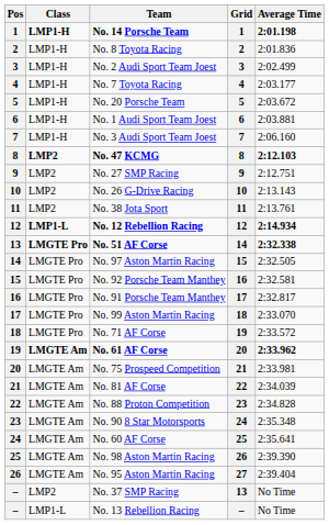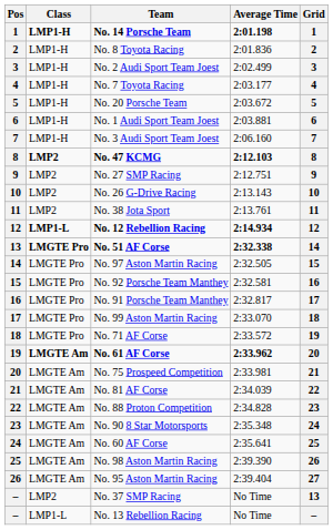 <table class="wikitable" style="font-size: 90%;">
 <tr>
 <th>Pos</th>
 <th>Class</th>
 <th>Team</th>
+<th>Average Time</th>
 <th>Grid</th>
-<th>Average Time</th>
 </tr>
 <tr style="font-weight:bold">
 <th>1</th>
 <td>LMP1-H</td>
 <td>No. 14 <a href='#'>Porsche Team</a></td>
+<td>2:01.198</td>
 <th>1</th>
-<td>2:01.198</td>
 </tr>
 <tr>
 <th>2</th>
 <td>LMP1-H</td>
 <td>No. 8 <a href='#'>Toyota Racing</a></td>
+<td>2:01.836</td>
 <th>2</th>
-<td>2:01.836</td>
 </tr>
 <tr>
 <th>3</th>
 <td>LMP1-H</td>
 <td>No. 2 <a href='#'>Audi Sport Team Joest</a></td>
+<td>2:02.499</td>
 <th>3</th>
-<td>2:02.499</td>
 </tr>
 <tr>
 <th>4</th>
 <td>LMP1-H</td>
 <td>No. 7 <a href='#'>Toyota Racing</a></td>
+<td>2:03.177</td>
 <th>4</th>
-<td>2:03.177</td>
 </tr>
 <tr>
 <th>5</th>
 <td>LMP1-H</td>
 <td>No. 20 <a href='#'>Porsche Team</a></td>
+<td>2:03.672</td>
 <th>5</th>
-<td>2:03.672</td>
 </tr>
 <tr>
 <th>6</th>
 <td>LMP1-H</td>
 <td>No. 1 <a href='#'>Audi Sport Team Joest</a></td>
+<td>2:03.881</td>
 <th>6</th>
-<td>2:03.881</td>
 </tr>
 <tr>
 <th>7</th>
 <td>LMP1-H</td>
 <td>No. 3 <a href='#'>Audi Sport Team Joest</a></td>
+<td>2:06.160</td>
 <th>7</th>
-<td>2:06.160</td>
 </tr>
 <tr style="font-weight:bold">
 <th>8</th>
 <td>LMP2</td>
 <td>No. 47 <a href='#'>KCMG</a></td>
+<td>2:12.103</td>
 <th>8</th>
-<td>2:12.103</td>
 </tr>
 <tr>
 <th>9</th>
 <td>LMP2</td>
 <td>No. 27 <a href='#'>SMP Racing</a></td>
+<td>2:12.751</td>
 <th>9</th>
-<td>2:12.751</td>
 </tr>
 <tr>
 <th>10</th>
 <td>LMP2</td>
 <td>No. 26 <a href='#'>G-Drive Racing</a></td>
+<td>2:13.143</td>
 <th>10</th>
-<td>2:13.143</td>
 </tr>
 <tr>
 <th>11</th>
 <td>LMP2</td>
 <td>No. 38 <a href='#'>Jota Sport</a></td>
+<td>2:13.761</td>
 <th>11</th>
-<td>2:13.761</td>
 </tr>
 <tr style="font-weight:bold">
 <th>12</th>
 <td>LMP1-L</td>
 <td>No. 12 <a href='#'>Rebellion Racing</a></td>
+<td>2:14.934</td>
 <th>12</th>
-<td>2:14.934</td>
 </tr>
 <tr style="font-weight:bold">
 <th>13</th>
 <td>LMGTE Pro</td>
 <td>No. 51 <a href='#'>AF Corse</a></td>
+<td>2:32.338</td>
 <th>14</th>
-<td>2:32.338</td>
 </tr>
 <tr>
 <th>14</th>
 <td>LMGTE Pro</td>
 <td>No. 97 <a href='#'>Aston Martin Racing</a></td>
+<td>2:32.505</td>
 <th>15</th>
-<td>2:32.505</td>
 </tr>
 <tr>
 <th>15</th>
 <td>LMGTE Pro</td>
 <td>No. 92 <a href='#'>Porsche Team Manthey</a></td>
+<td>2:32.581</td>
 <th>16</th>
-<td>2:32.581</td>
 </tr>
 <tr>
 <th>16</th>
 <td>LMGTE Pro</td>
 <td>No. 91 <a href='#'>Porsche Team Manthey</a></td>
+<td>2:32.817</td>
 <th>17</th>
-<td>2:32.817</td>
 </tr>
 <tr>
 <th>17</th>
 <td>LMGTE Pro</td>
 <td>No. 99 <a href='#'>Aston Martin Racing</a></td>
+<td>2:33.070</td>
 <th>18</th>
-<td>2:33.070</td>
 </tr>
 <tr>
 <th>18</th>
 <td>LMGTE Pro</td>
 <td>No. 71 <a href='#'>AF Corse</a></td>
+<td>2:33.572</td>
 <th>19</th>
-<td>2:33.572</td>
 </tr>
 <tr style="font-weight:bold">
 <th>19</th>
 <td>LMGTE Am</td>
 <td>No. 61 <a href='#'>AF Corse</a></td>
+<td>2:33.962</td>
 <th>20</th>
-<td>2:33.962</td>
 </tr>
 <tr>
 <th>20</th>
 <td>LMGTE Am</td>
 <td>No. 75 <a href='#'>Prospeed Competition</a></td>
+<td>2:33.981</td>
 <th>21</th>
-<td>2:33.981</td>
 </tr>
 <tr>
 <th>21</th>
 <td>LMGTE Am</td>
 <td>No. 81 <a href='#'>AF Corse</a></td>
+<td>2:34.039</td>
 <th>22</th>
-<td>2:34.039</td>
 </tr>
 <tr>
 <th>22</th>
 <td>LMGTE Am</td>
 <td>No. 88 <a href='#'>Proton Competition</a></td>
+<td>2:34.828</td>
 <th>23</th>
-<td>2:34.828</td>
 </tr>
 <tr>
 <th>23</th>
 <td>LMGTE Am</td>
 <td>No. 90 <a href='#'>8 Star Motorsports</a></td>
+<td>2:35.348</td>
 <th>24</th>
-<td>2:35.348</td>
 </tr>
 <tr>
 <th>24</th>
 <td>LMGTE Am</td>
 <td>No. 60 <a href='#'>AF Corse</a></td>
+<td>2:35.641</td>
 <th>25</th>
-<td>2:35.641</td>
 </tr>
 <tr>
 <th>25</th>
 <td>LMGTE Am</td>
 <td>No. 98 <a href='#'>Aston Martin Racing</a></td>
+<td>2:39.390</td>
 <th>26</th>
-<td>2:39.390</td>
 </tr>
 <tr>
 <th>26</th>
 <td>LMGTE Am</td>
 <td>No. 95 <a href='#'>Aston Martin Racing</a></td>
+<td>2:39.404</td>
 <th>27</th>
-<td>2:39.404</td>
 </tr>
 <tr>
 <th>–</th>
 <td>LMP2</td>
 <td>No. 37 <a href='#'>SMP Racing</a></td>
+<td>No Time</td>
 <th>13</th>
-<td>No Time</td>
 </tr>
 <tr>
 <th>–</th>
 <td>LMP1-L</td>
 <td>No. 13 <a href='#'>Rebellion Racing</a></td>
+<td>No Time</td>
 <th>–</th>
-<td>No Time</td>
 </tr>
 </table>
